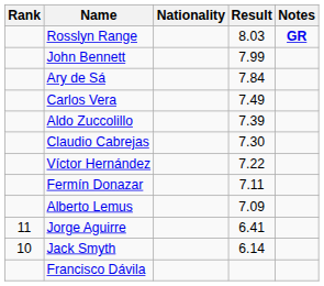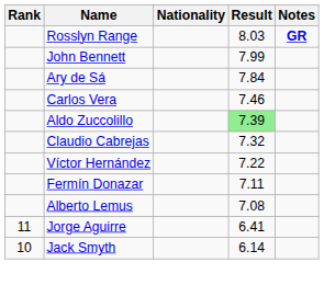 <table class="wikitable sortable" style="text-align:center">
 <tr>
 <th>Rank</th>
 <th>Name</th>
 <th>Nationality</th>
 <th>Result</th>
 <th>Notes</th>
 </tr>
 <tr>
 <td></td>
 <td align=left><a href='#'>Rosslyn Range</a></td>
 <td align=left></td>
 <td>8.03</td>
 <td><strong><a href='#'>GR</a></strong></td>
 </tr>
 <tr>
 <td></td>
 <td align=left><a href='#'>John Bennett</a></td>
 <td align=left></td>
 <td>7.99</td>
 <td></td>
 </tr>
 <tr>
 <td></td>
 <td align=left><a href='#'>Ary de Sá</a></td>
 <td align=left></td>
 <td>7.84</td>
 <td></td>
 </tr>
 <tr>
 <td></td>
 <td align=left><a href='#'>Carlos Vera</a></td>
 <td align=left></td>
-<td>7.49</td>
+<td>7.46</td>
 <td></td>
 </tr>
 <tr>
 <td></td>
 <td align=left><a href='#'>Aldo Zuccolillo</a></td>
 <td align=left></td>
-<td>7.39</td>
+<td style="background: lightgreen;">7.39</td>
 <td></td>
 </tr>
 <tr>
 <td></td>
 <td align=left><a href='#'>Claudio Cabrejas</a></td>
 <td align=left></td>
-<td>7.30</td>
+<td>7.32</td>
 <td></td>
 </tr>
 <tr>
 <td></td>
 <td align=left><a href='#'>Víctor Hernández</a></td>
 <td align=left></td>
 <td>7.22</td>
 <td></td>
 </tr>
 <tr>
 <td></td>
 <td align=left><a href='#'>Fermín Donazar</a></td>
 <td align=left></td>
 <td>7.11</td>
 <td></td>
 </tr>
 <tr>
 <td></td>
 <td align=left><a href='#'>Alberto Lemus</a></td>
 <td align=left></td>
-<td>7.09</td>
+<td>7.08</td>
 <td></td>
 </tr>
 <tr>
 <td>11</td>
 <td align=left><a href='#'>Jorge Aguirre</a></td>
 <td align=left></td>
 <td>6.41</td>
 <td></td>
 </tr>
 <tr>
 <td>10</td>
 <td align=left><a href='#'>Jack Smyth</a></td>
 <td align=left></td>
 <td>6.14</td>
 <td></td>
 </tr>
-<tr>
-<td></td>
-<td align=left><a href='#'>Francisco Dávila</a></td>
-<td align=left></td>
-<td></td>
-<td></td>
-</tr>
 </table>
